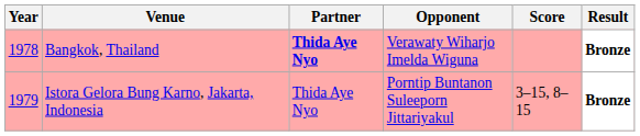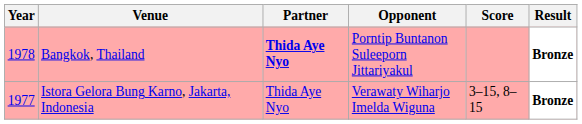 <table class="sortable wikitable" style="font-size: 90%;">
 <tr>
 <th>Year</th>
 <th>Venue</th>
 <th>Partner</th>
 <th>Opponent</th>
 <th>Score</th>
 <th>Result</th>
 </tr>
 <tr style="background:#FFAAAA">
 <td align="center"><a href='#'>1978</a></td>
 <td align="left"><a href='#'>Bangkok</a>, <a href='#'>Thailand</a></td>
 <td align="left"><strong> <a href='#'>Thida Aye Nyo</a></strong></td>
-<td align="left"> <a href='#'>Verawaty Wiharjo</a><br> <a href='#'>Imelda Wiguna</a></td>
+<td align="left"> <a href='#'>Porntip Buntanon</a><br> <a href='#'>Suleeporn Jittariyakul</a></td>
 <td align="left"></td>
 <td style="text-align:left; background:white"> <strong>Bronze</strong></td>
 </tr>
 <tr style="background:#FFAAAA">
-<td align="center"><a href='#'>1979</a></td>
+<td align="center"><a href='#'>1977</a></td>
 <td align="left"><a href='#'>Istora Gelora Bung Karno</a>, <a href='#'>Jakarta, Indonesia</a></td>
 <td align="left"> <a href='#'>Thida Aye Nyo</a></td>
-<td align="left"> <a href='#'>Porntip Buntanon</a><br> <a href='#'>Suleeporn Jittariyakul</a></td>
+<td align="left"> <a href='#'>Verawaty Wiharjo</a><br> <a href='#'>Imelda Wiguna</a></td>
 <td align="left">3–15, 8–15</td>
 <td style="text-align:left; background:white"> <strong>Bronze</strong></td>
 </tr>
 </table>
